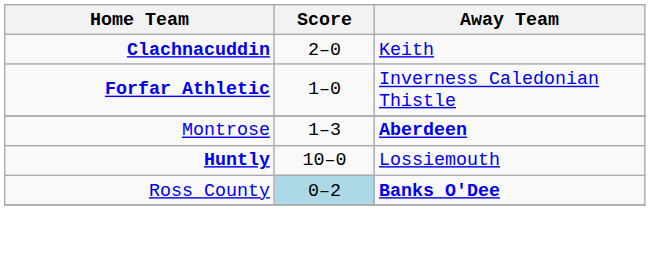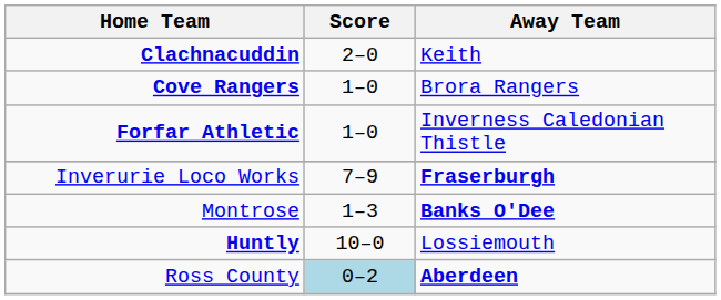 <table class="wikitable" style="border-collapse: collapse;">
 <tr>
 <th align="right" width="185">Home Team</th>
 <th align="center" width="65"> Score </th>
 <th align="left" width="185">Away Team</th>
 </tr>
 <tr>
 <td style="text-align: right;"><strong><a href='#'>Clachnacuddin</a></strong></td>
 <td style="text-align: center;">2–0</td>
 <td style="text-align: left;"><a href='#'>Keith</a></td>
 </tr>
 <tr>
+<td style="text-align: right;"><strong><a href='#'>Cove Rangers</a></strong></td>
+<td style="text-align: center;">1–0</td>
+<td style="text-align: left;"><a href='#'>Brora Rangers</a></td>
+</tr>
+<tr>
 <td style="text-align: right;"><strong><a href='#'>Forfar Athletic</a></strong></td>
 <td style="text-align: center;">1–0</td>
 <td style="text-align: left;"><a href='#'>Inverness Caledonian Thistle</a></td>
 </tr>
 <tr>
 </tr>
 <tr>
+<td style="text-align: right;"><a href='#'>Inverurie Loco Works</a></td>
+<td style="text-align: center;">7–9</td>
+<td style="text-align: left;"><strong><a href='#'>Fraserburgh</a></strong></td>
+</tr>
+<tr>
 <td style="text-align: right;"><a href='#'>Montrose</a></td>
 <td style="text-align: center;">1–3</td>
-<td style="text-align: left;"><strong><a href='#'>Aberdeen</a></strong></td>
+<td style="text-align: left;"><strong><a href='#'>Banks O'Dee</a></strong></td>
 </tr>
 <tr>
 <td style="text-align: right;"><strong><a href='#'>Huntly</a></strong></td>
 <td style="text-align: center;">10–0</td>
 <td style="text-align: left;"><a href='#'>Lossiemouth</a></td>
 </tr>
 <tr>
 <td style="text-align: right;"><a href='#'>Ross County</a></td>
 <td style="background: lightblue; text-align: center;">0–2</td>
-<td style="text-align: left;"><strong><a href='#'>Banks O'Dee</a></strong></td>
+<td style="text-align: left;"><strong><a href='#'>Aberdeen</a></strong></td>
 </tr>
 <tr>
 </tr>
 </table>
